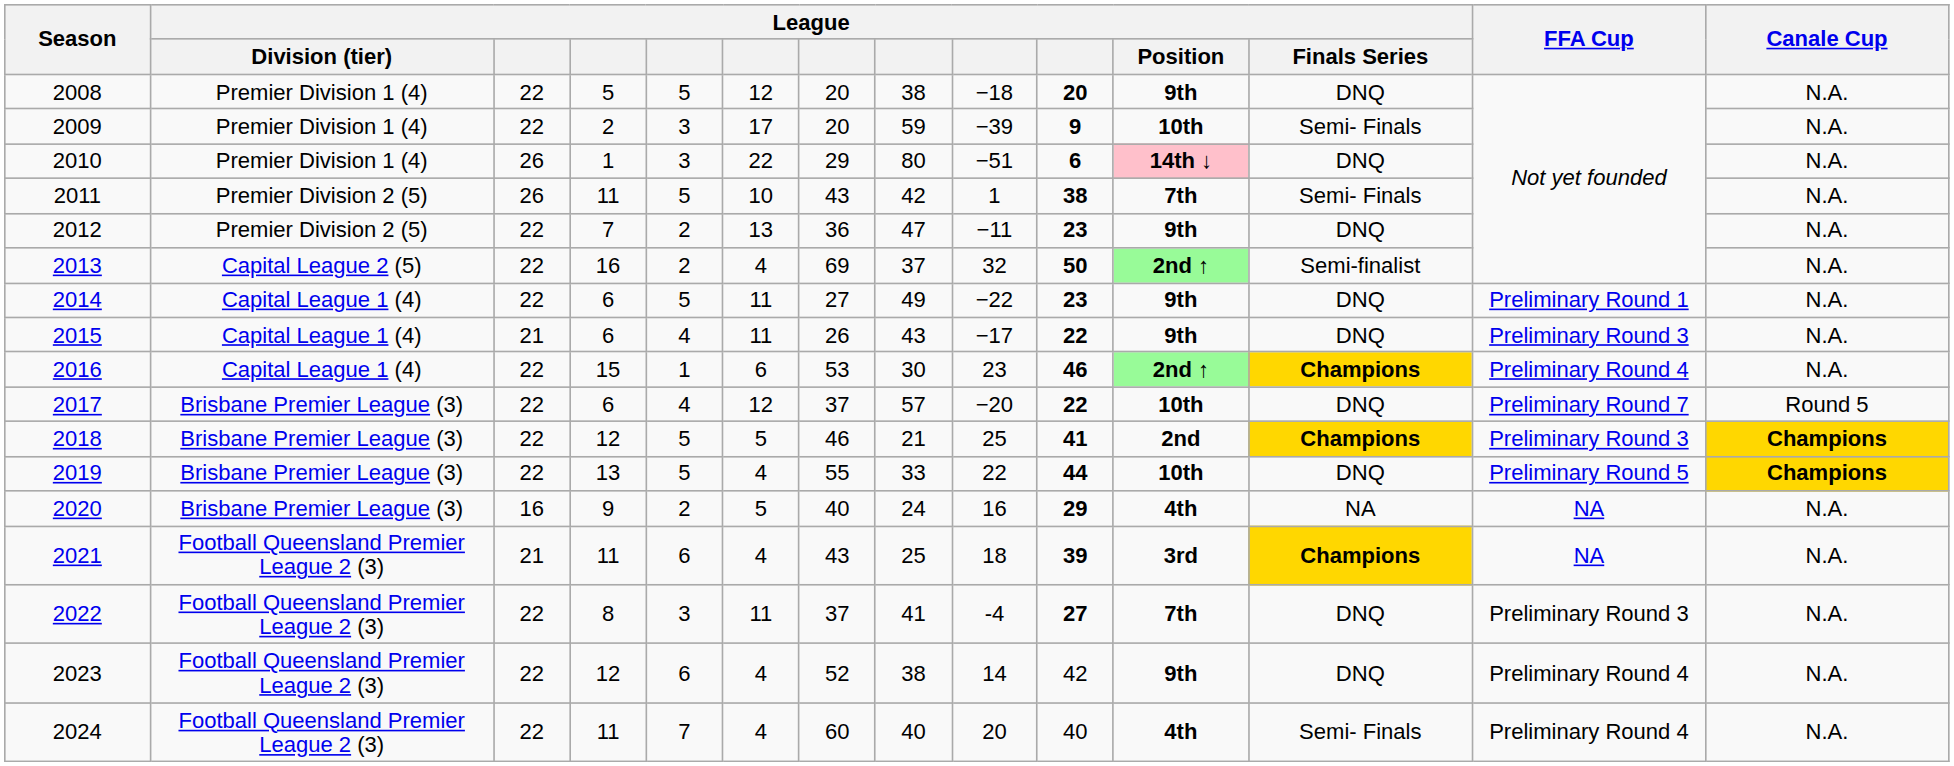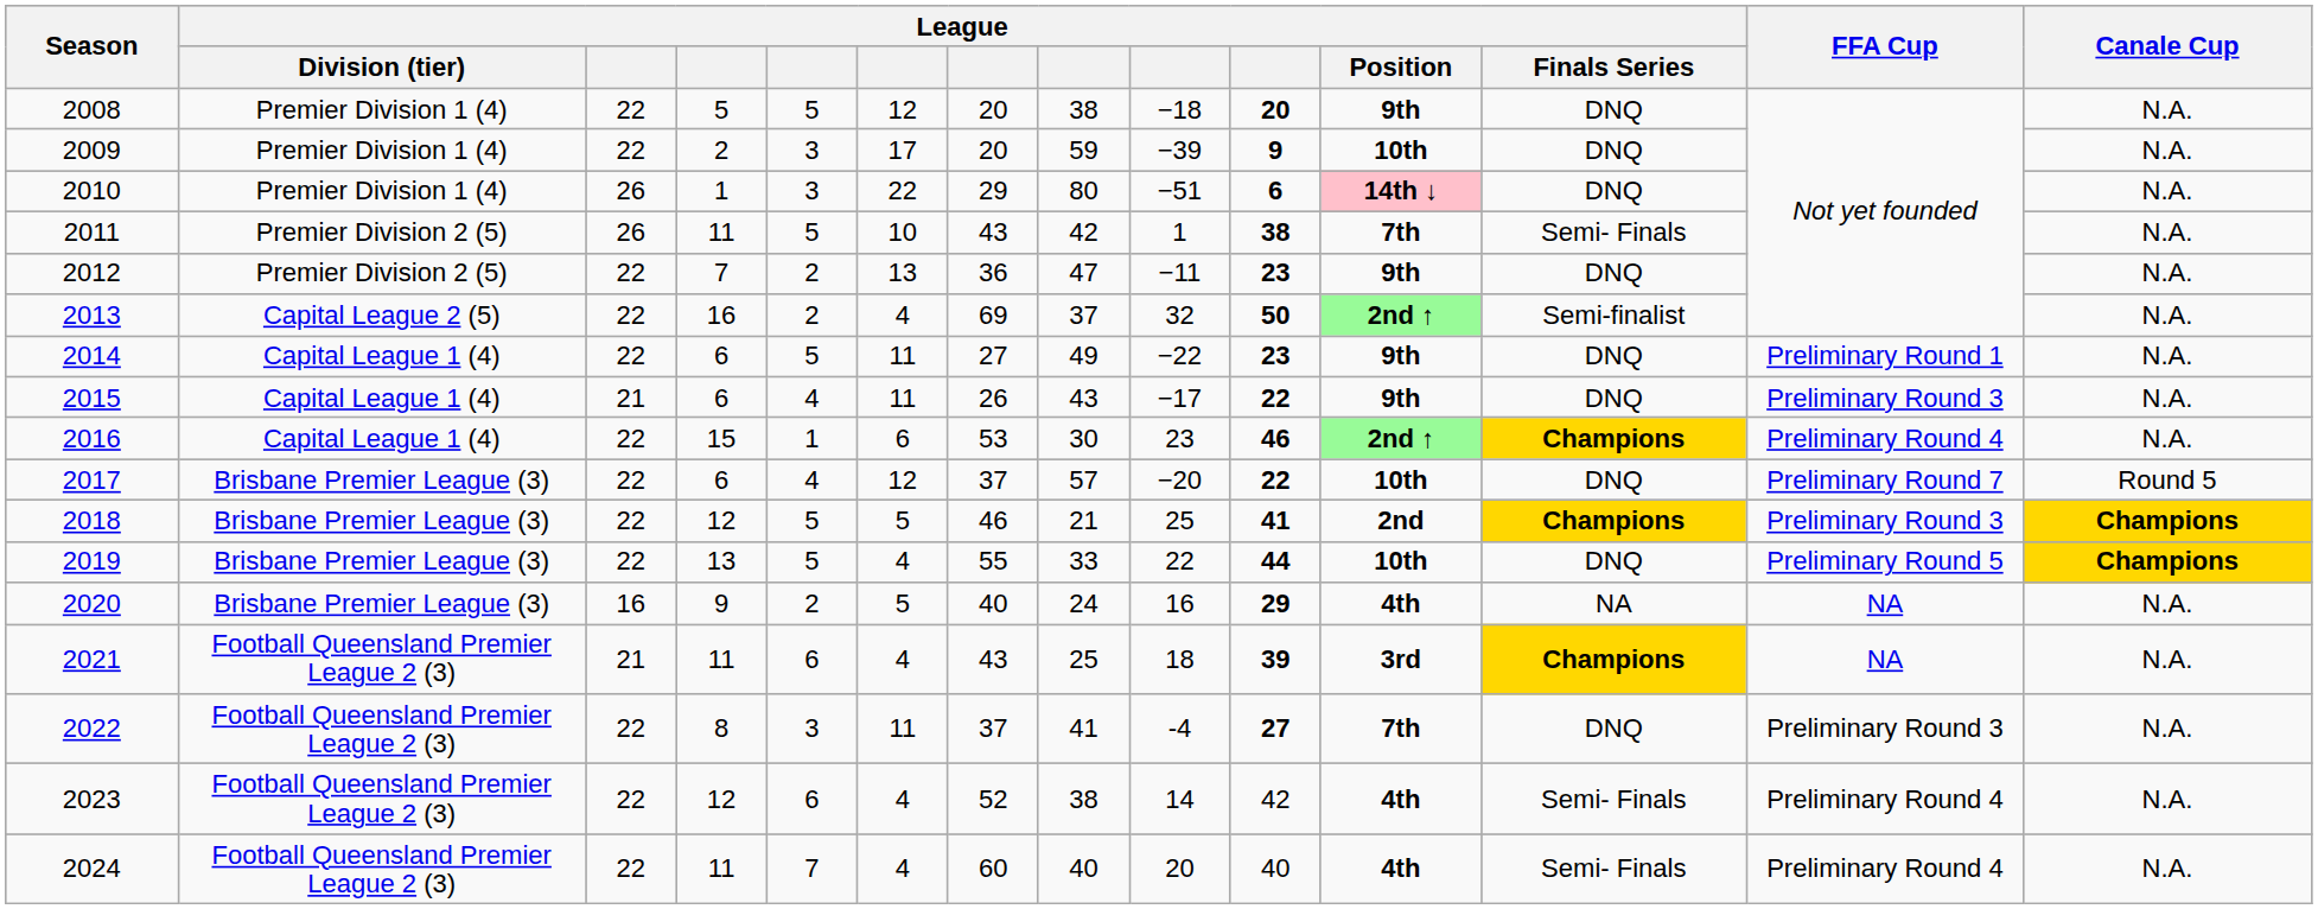 <table class="wikitable" style="text-align:center; font-size:85%;width:95%; text-align:center">
 <tr>
 <th rowspan=2 width=3%>Season</th>
 <th rowspan=1 colspan=11 width=28%>League</th>
 <th rowspan=2 width=6%><a href='#'>FFA Cup</a></th>
 <th rowspan=2 width=6%><a href='#'>Canale Cup</a></th>
 </tr>
 <tr>
 <th width=9%>Division (tier)</th>
 <th width=2%></th>
 <th width=2%></th>
 <th width=2%></th>
 <th width=2%></th>
 <th width=2%></th>
 <th width=2%></th>
 <th width=2%></th>
 <th width=2%></th>
 <th width=2%>Position</th>
 <th width=5%>Finals Series</th>
 </tr>
 <tr>
 <td>2008</td>
 <td>Premier Division 1 (4)</td>
 <td>22</td>
 <td>5</td>
 <td>5</td>
 <td>12</td>
 <td>20</td>
 <td>38</td>
 <td>−18</td>
 <td><strong>20</strong></td>
 <td><strong>9th</strong></td>
 <td>DNQ</td>
 <td rowspan=6><em>Not yet founded</em></td>
 <td>N.A.</td>
 </tr>
 <tr>
 <td>2009</td>
 <td>Premier Division 1 (4)</td>
 <td>22</td>
 <td>2</td>
 <td>3</td>
 <td>17</td>
 <td>20</td>
 <td>59</td>
 <td>−39</td>
 <td><strong>9</strong></td>
 <td><strong>10th</strong></td>
-<td>Semi- Finals</td>
+<td>DNQ</td>
 <td>N.A.</td>
 </tr>
 <tr>
 <td>2010</td>
 <td>Premier Division 1 (4)</td>
 <td>26</td>
 <td>1</td>
 <td>3</td>
 <td>22</td>
 <td>29</td>
 <td>80</td>
 <td>−51</td>
 <td><strong>6</strong></td>
 <td bgcolor=pink><strong>14th ↓</strong></td>
 <td>DNQ</td>
 <td>N.A.</td>
 </tr>
 <tr>
 <td>2011</td>
 <td>Premier Division 2 (5)</td>
 <td>26</td>
 <td>11</td>
 <td>5</td>
 <td>10</td>
 <td>43</td>
 <td>42</td>
 <td>1</td>
 <td><strong>38</strong></td>
 <td><strong>7th</strong></td>
 <td>Semi- Finals</td>
 <td>N.A.</td>
 </tr>
 <tr>
 <td>2012</td>
 <td>Premier Division 2 (5)</td>
 <td>22</td>
 <td>7</td>
 <td>2</td>
 <td>13</td>
 <td>36</td>
 <td>47</td>
 <td>−11</td>
 <td><strong>23</strong></td>
 <td><strong>9th</strong></td>
 <td>DNQ</td>
 <td>N.A.</td>
 </tr>
 <tr>
 <td><a href='#'>2013</a></td>
 <td><a href='#'>Capital League 2</a> (5)</td>
 <td>22</td>
 <td>16</td>
 <td>2</td>
 <td>4</td>
 <td>69</td>
 <td>37</td>
 <td>32</td>
 <td><strong>50</strong></td>
 <td bgcolor=palegreen><strong>2nd ↑</strong></td>
 <td>Semi-finalist</td>
 <td>N.A.</td>
 </tr>
 <tr>
 <td><a href='#'>2014</a></td>
 <td><a href='#'>Capital League 1</a> (4)</td>
 <td>22</td>
 <td>6</td>
 <td>5</td>
 <td>11</td>
 <td>27</td>
 <td>49</td>
 <td>−22</td>
 <td><strong>23</strong></td>
 <td><strong>9th</strong></td>
 <td>DNQ</td>
 <td><a href='#'>Preliminary Round 1</a></td>
 <td>N.A.</td>
 </tr>
 <tr>
 <td><a href='#'>2015</a></td>
 <td><a href='#'>Capital League 1</a> (4)</td>
 <td>21</td>
 <td>6</td>
 <td>4</td>
 <td>11</td>
 <td>26</td>
 <td>43</td>
 <td>−17</td>
 <td><strong>22</strong></td>
 <td><strong>9th</strong></td>
 <td>DNQ</td>
 <td><a href='#'>Preliminary Round 3</a></td>
 <td>N.A.</td>
 </tr>
 <tr>
 <td><a href='#'>2016</a></td>
 <td><a href='#'>Capital League 1</a> (4)</td>
 <td>22</td>
 <td>15</td>
 <td>1</td>
 <td>6</td>
 <td>53</td>
 <td>30</td>
 <td>23</td>
 <td><strong>46</strong></td>
 <td bgcolor=palegreen><strong>2nd ↑</strong></td>
 <td bgcolor=gold><strong>Champions</strong></td>
 <td><a href='#'>Preliminary Round 4</a></td>
 <td>N.A.</td>
 </tr>
 <tr>
 <td><a href='#'>2017</a></td>
 <td><a href='#'>Brisbane Premier League</a> (3)</td>
 <td>22</td>
 <td>6</td>
 <td>4</td>
 <td>12</td>
 <td>37</td>
 <td>57</td>
 <td>−20</td>
 <td><strong>22</strong></td>
 <td><strong>10th</strong></td>
 <td>DNQ</td>
 <td><a href='#'>Preliminary Round 7</a></td>
 <td>Round 5</td>
 </tr>
 <tr>
 <td><a href='#'>2018</a></td>
 <td><a href='#'>Brisbane Premier League</a> (3)</td>
 <td>22</td>
 <td>12</td>
 <td>5</td>
 <td>5</td>
 <td>46</td>
 <td>21</td>
 <td>25</td>
 <td><strong>41</strong></td>
 <td><strong>2nd</strong></td>
 <td bgcolor=gold><strong>Champions</strong></td>
 <td><a href='#'>Preliminary Round 3</a></td>
 <td bgcolor=gold><strong>Champions</strong></td>
 </tr>
 <tr>
 <td><a href='#'>2019</a></td>
 <td><a href='#'>Brisbane Premier League</a> (3)</td>
 <td>22</td>
 <td>13</td>
 <td>5</td>
 <td>4</td>
 <td>55</td>
 <td>33</td>
 <td>22</td>
 <td><strong>44</strong></td>
 <td><strong>10th</strong></td>
 <td>DNQ</td>
 <td><a href='#'>Preliminary Round 5</a></td>
 <td bgcolor=gold><strong>Champions</strong></td>
 </tr>
 <tr>
 <td><a href='#'>2020</a></td>
 <td><a href='#'>Brisbane Premier League</a> (3)</td>
 <td>16</td>
 <td>9</td>
 <td>2</td>
 <td>5</td>
 <td>40</td>
 <td>24</td>
 <td>16</td>
 <td><strong>29</strong></td>
 <td><strong>4th</strong></td>
 <td>NA</td>
 <td><a href='#'>NA</a></td>
 <td>N.A.</td>
 </tr>
 <tr>
 <td><a href='#'>2021</a></td>
 <td><a href='#'>Football Queensland Premier League 2</a> (3)</td>
 <td>21</td>
 <td>11</td>
 <td>6</td>
 <td>4</td>
 <td>43</td>
 <td>25</td>
 <td>18</td>
 <td><strong>39</strong></td>
 <td><strong>3rd</strong></td>
 <td bgcolor=gold><strong>Champions</strong></td>
 <td><a href='#'>NA</a></td>
 <td>N.A.</td>
 </tr>
 <tr>
 <td><a href='#'>2022</a></td>
 <td><a href='#'>Football Queensland Premier League 2</a> (3)</td>
 <td>22</td>
 <td>8</td>
 <td>3</td>
 <td>11</td>
 <td>37</td>
 <td>41</td>
 <td>-4</td>
 <td><strong>27</strong></td>
 <td><strong>7th</strong></td>
 <td>DNQ</td>
 <td>Preliminary Round 3</td>
 <td>N.A.</td>
 </tr>
 <tr>
 <td>2023</td>
 <td><a href='#'>Football Queensland Premier League 2</a> (3)</td>
 <td>22</td>
 <td>12</td>
 <td>6</td>
 <td>4</td>
 <td>52</td>
 <td>38</td>
 <td>14</td>
 <td>42</td>
-<td><strong>9th</strong></td>
-<td>DNQ</td>
+<td><strong>4th</strong></td>
+<td>Semi- Finals</td>
 <td>Preliminary Round 4</td>
 <td>N.A.</td>
 </tr>
 <tr>
 <td>2024</td>
 <td><a href='#'>Football Queensland Premier League 2</a> (3)</td>
 <td>22</td>
 <td>11</td>
 <td>7</td>
 <td>4</td>
 <td>60</td>
 <td>40</td>
 <td>20</td>
 <td>40</td>
 <td><strong>4th</strong></td>
 <td>Semi- Finals</td>
 <td>Preliminary Round 4</td>
 <td>N.A.</td>
 </tr>
 </table>
